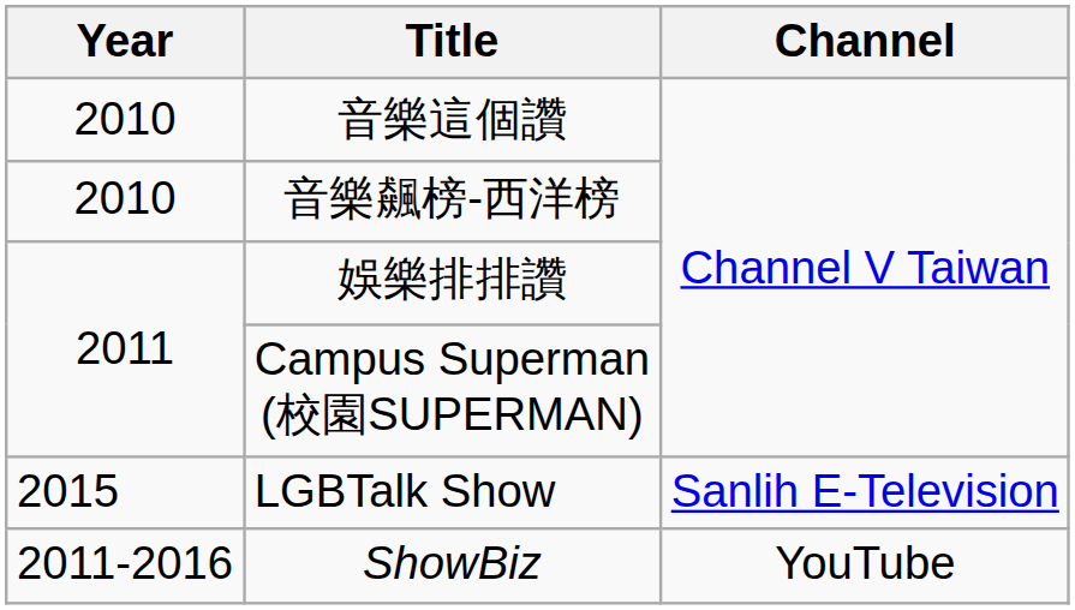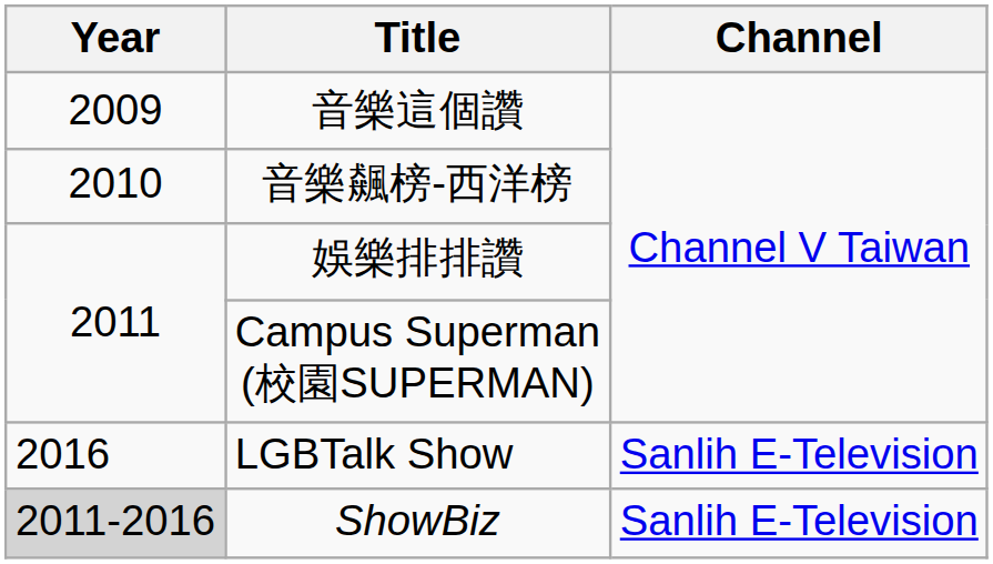 <table class="wikitable sortable">
 <tr>
 <th>Year</th>
 <th>Title</th>
 <th>Channel</th>
 </tr>
 <tr align=center>
-<td>2010</td>
+<td>2009</td>
 <td>音樂這個讚</td>
 <td rowspan=4><a href='#'>Channel V Taiwan</a></td>
 </tr>
 <tr align="center">
 <td>2010</td>
 <td>音樂飆榜-西洋榜</td>
 </tr>
 <tr align="center">
 <td rowspan="2">2011</td>
 <td>娛樂排排讚</td>
 </tr>
 <tr align=center>
 <td>Campus Superman <br> (校園SUPERMAN)</td>
 </tr>
 <tr>
-<td>2015</td>
+<td>2016</td>
 <td>LGBTalk Show</td>
 <td><a href='#'>Sanlih E-Television</a></td>
 </tr>
 <tr align=center>
-<td>2011-2016</td>
+<td style="background: lightgrey;">2011-2016</td>
 <td><em>ShowBiz</em></td>
-<td>YouTube</td>
+<td><a href='#'>Sanlih E-Television</a></td>
 </tr>
 </table>
